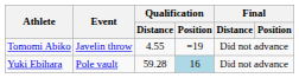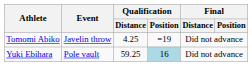 <table class=wikitable style="font-size:90%">
 <tr>
 <th rowspan="2">Athlete</th>
 <th rowspan="2">Event</th>
 <th colspan="2">Qualification</th>
 <th colspan="2">Final</th>
 </tr>
 <tr style="font-size:95%">
 <th>Distance</th>
 <th>Position</th>
 <th>Distance</th>
 <th>Position</th>
 </tr>
 <tr align=center>
 <td align=left><a href='#'>Tomomi Abiko</a></td>
 <td align=left><a href='#'>Javelin throw</a></td>
-<td>4.55</td>
+<td>4.25</td>
 <td>=19</td>
 <td colspan=2>Did not advance</td>
 </tr>
 <tr align=center>
 <td align=left><a href='#'>Yuki Ebihara</a></td>
 <td align=left><a href='#'>Pole vault</a></td>
-<td>59.28</td>
+<td>59.25</td>
 <td style="background: lightblue;">16</td>
 <td colspan=2>Did not advance</td>
 </tr>
 </table>
